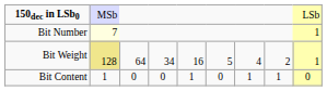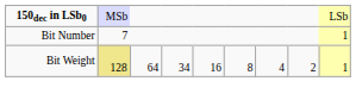 <table class="wikitable float-right" border="1" style="text-align:right; font-size: xx-small;">
 <tr>
 <td style="width:7.7em; text-align:center;"><strong>150<sub>dec</sub> in LSb<sub>0</sub></strong></td>
 <td style="width:2.4em; background:#D9DBFF; border-right: hidden;">MSb</td>
 <td style="width:2.4em; border-right: hidden;"></td>
 <td style="width:2.4em; border-right: hidden;"></td>
 <td style="width:2.4em; border-right: hidden;"></td>
 <td style="width:2.4em; border-right: hidden;"></td>
 <td style="width:2.4em; border-right: hidden;"></td>
 <td style="width:2.4em; border-right: hidden;"></td>
 <td style="width:2.4em;background:#FFFFB0;">LSb</td>
 </tr>
 <tr>
 <td>Bit Number</td>
-<td style="background: lightyellow; border-right: hidden;">7</td>
+<td style="border-right: hidden;">7</td>
 <td style="border-right: hidden;"></td>
 <td style="border-right: hidden;"></td>
 <td style="border-right: hidden;"></td>
 <td style="border-right: hidden;"></td>
 <td style="border-right: hidden;"></td>
 <td style="border-right: hidden;"></td>
 <td style="background:#FFFFB0;">1</td>
 </tr>
 <tr>
 <td>Bit Weight</td>
 <td style="background: khaki;"><br>128</td>
 <td><br>64</td>
 <td><br>34</td>
 <td><br>16</td>
-<td><br>5</td>
+<td><br>8</td>
 <td><br>4</td>
 <td><br>2</td>
 <td style="background:#FFFFB0"><br>1</td>
 </tr>
-<tr>
-<td>Bit Content</td>
-<td style="text-align:center;">1</td>
-<td style="text-align:center;">0</td>
-<td style="text-align:center;">0</td>
-<td style="text-align:center;">1</td>
-<td style="text-align:center;">0</td>
-<td style="text-align:center;">1</td>
-<td style="text-align:center;">1</td>
-<td style="text-align:center;background:#FFFFB0">0</td>
-</tr>
 </table>
